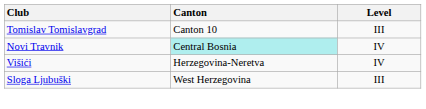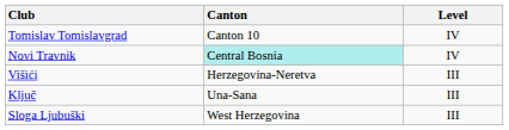 <table class="wikitable" style="width:50%; text-align:left">
 <tr>
 <th style="width:40%; text-align:left">Club</th>
 <th style="width:40%; text-align:left">Canton</th>
 <th style="width:20%; text-align:center">Level</th>
 </tr>
 <tr>
 <td><a href='#'>Tomislav Tomislavgrad</a></td>
 <td>Canton 10</td>
-<td style="text-align:center">III</td>
+<td style="text-align:center">IV</td>
 </tr>
 <tr>
 <td><a href='#'>Novi Travnik</a></td>
 <td style="background: paleturquoise;">Central Bosnia</td>
 <td style="text-align:center">IV</td>
 </tr>
 <tr>
 <td><a href='#'>Višići</a></td>
 <td>Herzegovina-Neretva</td>
-<td style="text-align:center">IV</td>
+<td style="text-align:center">III</td>
+</tr>
+<tr>
+<td><a href='#'>Ključ</a></td>
+<td>Una-Sana</td>
+<td style="text-align:center">III</td>
 </tr>
 <tr>
 <td><a href='#'>Sloga Ljubuški</a></td>
 <td>West Herzegovina</td>
 <td style="text-align:center">III</td>
 </tr>
 </table>
